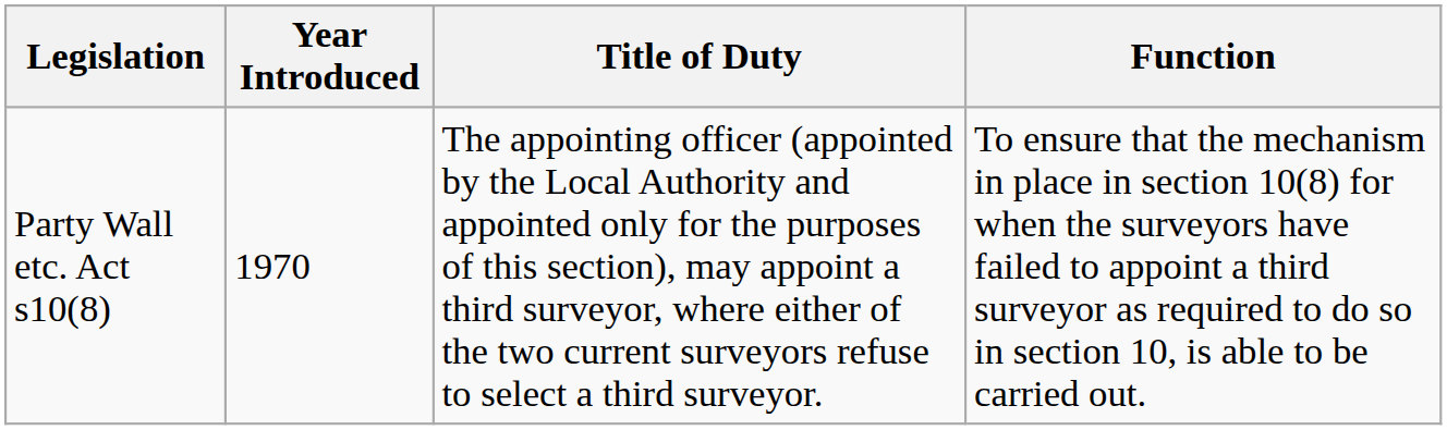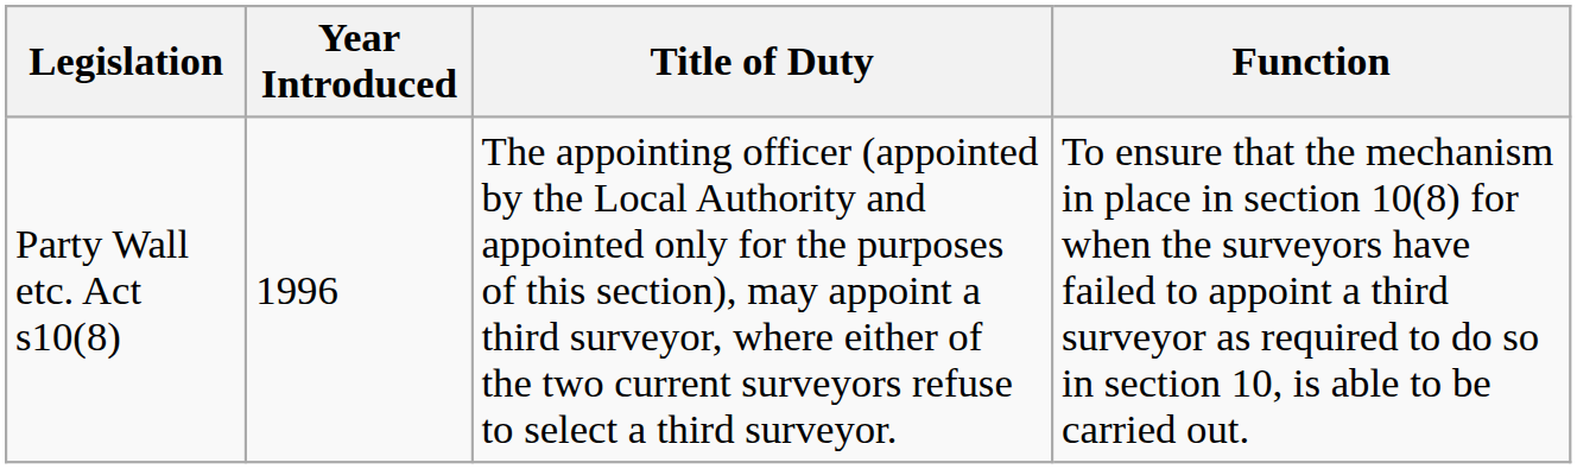 <table class="wikitable sortable mw-collapsible mw-collapsed">
 <tr>
 <th>Legislation</th>
 <th>Year Introduced</th>
 <th>Title of Duty</th>
 <th>Function</th>
 </tr>
 <tr>
 <td>Party Wall etc. Act s10(8)</td>
-<td>1970</td>
+<td>1996</td>
 <td>The appointing officer (appointed by the Local Authority and appointed only for the purposes  of this section), may appoint a third surveyor, where either of the two  current surveyors refuse to select a third surveyor.</td>
 <td>To ensure that the mechanism in place in section 10(8) for when the surveyors have failed to appoint a third surveyor as required to do so in section 10, is able to be  carried out.</td>
 </tr>
 </table>
